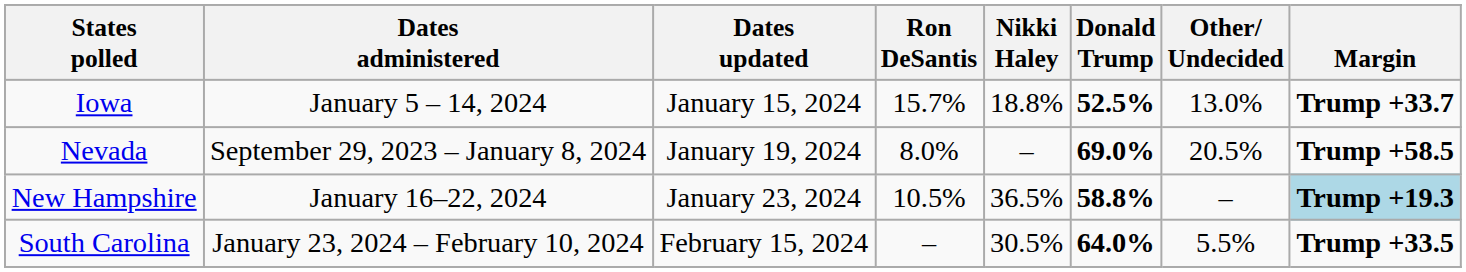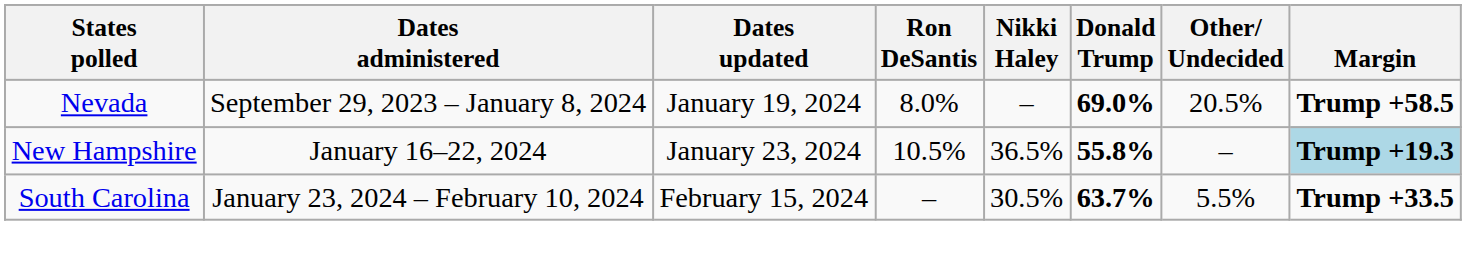 <table class="wikitable sortable mw-datatable" style="font-size:90%;text-align:center;">
 <tr valign="bottom" style="font-size:90%;">
 <th>States<br>polled</th>
 <th>Dates<br>administered</th>
 <th>Dates<br>updated</th>
 <th>Ron<br>DeSantis</th>
 <th>Nikki<br>Haley</th>
 <th>Donald<br>Trump</th>
 <th>Other/<br>Undecided</th>
 <th>Margin</th>
-</tr>
-<tr>
-<td><a href='#'>Iowa</a></td>
-<td>January 5 – 14, 2024</td>
-<td>January 15, 2024</td>
-<td>15.7%</td>
-<td>18.8%</td>
-<td><strong>52.5%</strong></td>
-<td>13.0%</td>
-<td><strong>Trump +33.7</strong></td>
 </tr>
 <tr>
 <td><a href='#'>Nevada</a></td>
 <td>September 29, 2023 – January 8, 2024</td>
 <td>January 19, 2024</td>
 <td>8.0%</td>
 <td>–</td>
 <td><strong>69.0%</strong></td>
 <td>20.5%</td>
 <td><strong>Trump +58.5</strong></td>
 </tr>
 <tr>
 <td><a href='#'>New Hampshire</a></td>
 <td>January 16–22, 2024</td>
 <td>January 23, 2024</td>
 <td>10.5%</td>
 <td>36.5%</td>
-<td><strong>58.8%</strong></td>
+<td><strong>55.8%</strong></td>
 <td>–</td>
 <td style="background: lightblue;"><strong>Trump +19.3</strong></td>
 </tr>
 <tr>
 <td><a href='#'>South Carolina</a></td>
 <td>January 23, 2024 – February 10, 2024</td>
 <td>February 15, 2024</td>
 <td>–</td>
 <td>30.5%</td>
-<td><strong>64.0%</strong></td>
+<td><strong>63.7%</strong></td>
 <td>5.5%</td>
 <td><strong>Trump +33.5</strong></td>
 </tr>
 </table>
